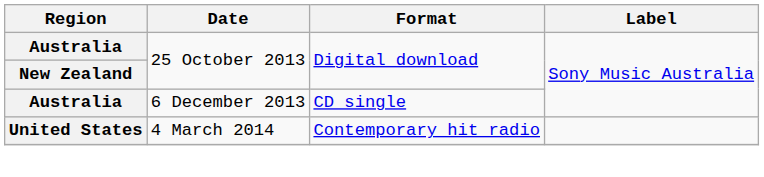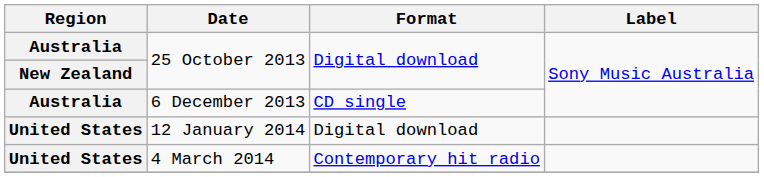 <table class="wikitable plainrowheaders">
 <tr>
 <th scope="col">Region</th>
 <th scope="col">Date</th>
 <th scope="col">Format</th>
 <th scope="col">Label</th>
 </tr>
 <tr>
 <th scope="row">Australia</th>
 <td rowspan="2">25 October 2013</td>
 <td rowspan="2"><a href='#'>Digital download</a></td>
 <td rowspan="3"><a href='#'>Sony Music Australia</a></td>
 </tr>
 <tr>
 <th scope="row">New Zealand</th>
 </tr>
 <tr>
 <th scope="row">Australia</th>
 <td>6 December 2013</td>
 <td><a href='#'>CD single</a></td>
 </tr>
 <tr>
 <th scope="row">United States</th>
+<td>12 January 2014</td>
+<td>Digital download</td>
+<td></td>
+</tr>
+<tr>
+<th scope="row">United States</th>
 <td>4 March 2014</td>
 <td><a href='#'>Contemporary hit radio</a></td>
 <td></td>
 </tr>
 <tr>
 </tr>
 </table>
